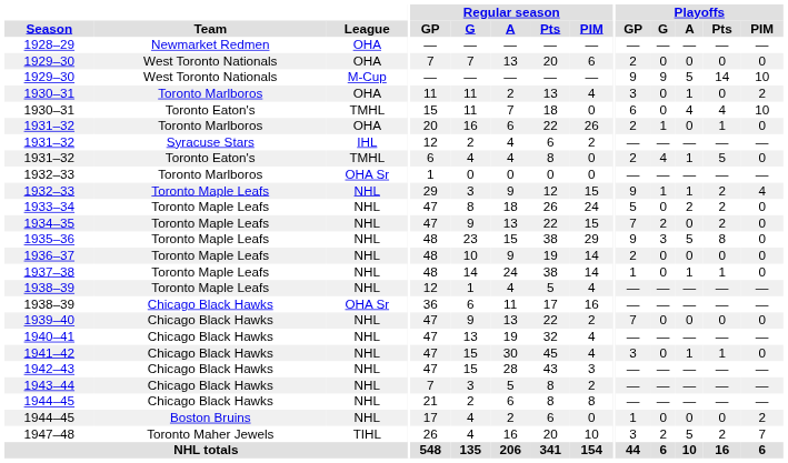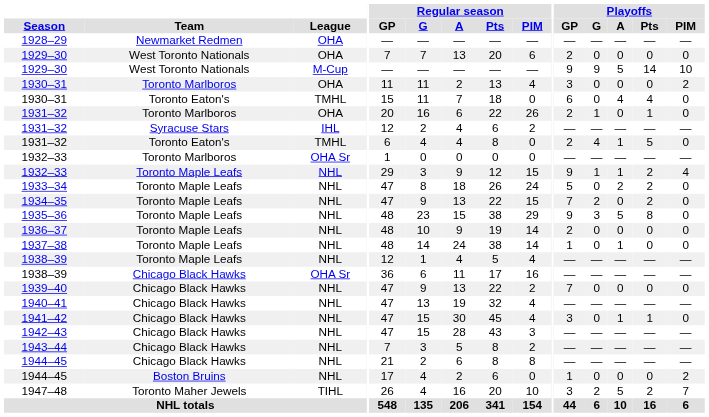 <table border="0" cellpadding="1" cellspacing="0" style="text-align:center; width:60em">
 <tr bgcolor="#e0e0e0">
 <th colspan="3" bgcolor="#ffffff"></th>
 <th rowspan="100" bgcolor="#ffffff"></th>
 <th colspan="5"><a href='#'>Regular season</a></th>
 <th rowspan="100" bgcolor="#ffffff"></th>
 <th colspan="5"><a href='#'>Playoffs</a></th>
 </tr>
 <tr bgcolor="#e0e0e0">
 <th><a href='#'>Season</a></th>
 <th>Team</th>
 <th>League</th>
 <th>GP</th>
 <th><a href='#'>G</a></th>
 <th><a href='#'>A</a></th>
 <th><a href='#'>Pts</a></th>
 <th><a href='#'>PIM</a></th>
 <th>GP</th>
 <th>G</th>
 <th>A</th>
 <th>Pts</th>
 <th>PIM</th>
 </tr>
 <tr>
 <td><a href='#'>1928–29</a></td>
 <td><a href='#'>Newmarket Redmen</a></td>
 <td><a href='#'>OHA</a></td>
 <td>—</td>
 <td>—</td>
 <td>—</td>
 <td>—</td>
 <td>—</td>
 <td>—</td>
 <td>—</td>
 <td>—</td>
 <td>—</td>
 <td>—</td>
 </tr>
 <tr bgcolor="#f0f0f0">
 <td><a href='#'>1929–30</a></td>
 <td>West Toronto Nationals</td>
 <td>OHA</td>
 <td>7</td>
 <td>7</td>
 <td>13</td>
 <td>20</td>
 <td>6</td>
 <td>2</td>
 <td>0</td>
 <td>0</td>
 <td>0</td>
 <td>0</td>
 </tr>
 <tr>
 <td><a href='#'>1929–30</a></td>
 <td>West Toronto Nationals</td>
 <td><a href='#'>M-Cup</a></td>
 <td>—</td>
 <td>—</td>
 <td>—</td>
 <td>—</td>
 <td>—</td>
 <td>9</td>
 <td>9</td>
 <td>5</td>
 <td>14</td>
 <td>10</td>
 </tr>
 <tr bgcolor="#f0f0f0">
 <td><a href='#'>1930–31</a></td>
 <td><a href='#'>Toronto Marlboros</a></td>
 <td>OHA</td>
 <td>11</td>
 <td>11</td>
 <td>2</td>
 <td>13</td>
 <td>4</td>
 <td>3</td>
 <td>0</td>
-<td>1</td>
+<td>0</td>
 <td>0</td>
 <td>2</td>
 </tr>
 <tr>
 <td>1930–31</td>
 <td>Toronto Eaton's</td>
 <td>TMHL</td>
 <td>15</td>
 <td>11</td>
 <td>7</td>
 <td>18</td>
 <td>0</td>
 <td>6</td>
 <td>0</td>
 <td>4</td>
 <td>4</td>
-<td>10</td>
+<td>0</td>
 </tr>
 <tr bgcolor="#f0f0f0">
 <td><a href='#'>1931–32</a></td>
 <td>Toronto Marlboros</td>
 <td>OHA</td>
 <td>20</td>
 <td>16</td>
 <td>6</td>
 <td>22</td>
 <td>26</td>
 <td>2</td>
 <td>1</td>
 <td>0</td>
 <td>1</td>
 <td>0</td>
 </tr>
 <tr>
 <td><a href='#'>1931–32</a></td>
 <td><a href='#'>Syracuse Stars</a></td>
 <td><a href='#'>IHL</a></td>
 <td>12</td>
 <td>2</td>
 <td>4</td>
 <td>6</td>
 <td>2</td>
 <td>—</td>
 <td>—</td>
 <td>—</td>
 <td>—</td>
 <td>—</td>
 </tr>
 <tr bgcolor="#f0f0f0">
 <td>1931–32</td>
 <td>Toronto Eaton's</td>
 <td>TMHL</td>
 <td>6</td>
 <td>4</td>
 <td>4</td>
 <td>8</td>
 <td>0</td>
 <td>2</td>
 <td>4</td>
 <td>1</td>
 <td>5</td>
 <td>0</td>
 </tr>
 <tr>
 <td>1932–33</td>
 <td>Toronto Marlboros</td>
 <td><a href='#'>OHA Sr</a></td>
 <td>1</td>
 <td>0</td>
 <td>0</td>
 <td>0</td>
 <td>0</td>
 <td>—</td>
 <td>—</td>
 <td>—</td>
 <td>—</td>
 <td>—</td>
 </tr>
 <tr bgcolor="#f0f0f0">
 <td><a href='#'>1932–33</a></td>
 <td><a href='#'>Toronto Maple Leafs</a></td>
 <td><a href='#'>NHL</a></td>
 <td>29</td>
 <td>3</td>
 <td>9</td>
 <td>12</td>
 <td>15</td>
 <td>9</td>
 <td>1</td>
 <td>1</td>
 <td>2</td>
 <td>4</td>
 </tr>
 <tr>
 <td><a href='#'>1933–34</a></td>
 <td>Toronto Maple Leafs</td>
 <td>NHL</td>
 <td>47</td>
 <td>8</td>
 <td>18</td>
 <td>26</td>
 <td>24</td>
 <td>5</td>
 <td>0</td>
 <td>2</td>
 <td>2</td>
 <td>0</td>
 </tr>
 <tr bgcolor="#f0f0f0">
 <td><a href='#'>1934–35</a></td>
 <td>Toronto Maple Leafs</td>
 <td>NHL</td>
 <td>47</td>
 <td>9</td>
 <td>13</td>
 <td>22</td>
 <td>15</td>
 <td>7</td>
 <td>2</td>
 <td>0</td>
 <td>2</td>
 <td>0</td>
 </tr>
 <tr>
 <td><a href='#'>1935–36</a></td>
 <td>Toronto Maple Leafs</td>
 <td>NHL</td>
 <td>48</td>
 <td>23</td>
 <td>15</td>
 <td>38</td>
 <td>29</td>
 <td>9</td>
 <td>3</td>
 <td>5</td>
 <td>8</td>
 <td>0</td>
 </tr>
 <tr bgcolor="#f0f0f0">
 <td><a href='#'>1936–37</a></td>
 <td>Toronto Maple Leafs</td>
 <td>NHL</td>
 <td>48</td>
 <td>10</td>
 <td>9</td>
 <td>19</td>
 <td>14</td>
 <td>2</td>
 <td>0</td>
 <td>0</td>
 <td>0</td>
 <td>0</td>
 </tr>
 <tr>
 <td><a href='#'>1937–38</a></td>
 <td>Toronto Maple Leafs</td>
 <td>NHL</td>
 <td>48</td>
 <td>14</td>
 <td>24</td>
 <td>38</td>
 <td>14</td>
 <td>1</td>
 <td>0</td>
 <td>1</td>
-<td>1</td>
+<td>0</td>
 <td>0</td>
 </tr>
 <tr bgcolor="#f0f0f0">
 <td><a href='#'>1938–39</a></td>
 <td>Toronto Maple Leafs</td>
 <td>NHL</td>
 <td>12</td>
 <td>1</td>
 <td>4</td>
 <td>5</td>
 <td>4</td>
 <td>—</td>
 <td>—</td>
 <td>—</td>
 <td>—</td>
 <td>—</td>
 </tr>
 <tr>
 <td>1938–39</td>
 <td><a href='#'>Chicago Black Hawks</a></td>
 <td><a href='#'>OHA Sr</a></td>
 <td>36</td>
 <td>6</td>
 <td>11</td>
 <td>17</td>
 <td>16</td>
 <td>—</td>
 <td>—</td>
 <td>—</td>
 <td>—</td>
 <td>—</td>
 </tr>
 <tr bgcolor="#f0f0f0">
 <td><a href='#'>1939–40</a></td>
 <td>Chicago Black Hawks</td>
 <td>NHL</td>
 <td>47</td>
 <td>9</td>
 <td>13</td>
 <td>22</td>
 <td>2</td>
 <td>7</td>
 <td>0</td>
 <td>0</td>
 <td>0</td>
 <td>0</td>
 </tr>
 <tr>
 <td><a href='#'>1940–41</a></td>
 <td>Chicago Black Hawks</td>
 <td>NHL</td>
 <td>47</td>
 <td>13</td>
 <td>19</td>
 <td>32</td>
 <td>4</td>
 <td>—</td>
 <td>—</td>
 <td>—</td>
 <td>—</td>
 <td>—</td>
 </tr>
 <tr bgcolor="#f0f0f0">
 <td><a href='#'>1941–42</a></td>
 <td>Chicago Black Hawks</td>
 <td>NHL</td>
 <td>47</td>
 <td>15</td>
 <td>30</td>
 <td>45</td>
 <td>4</td>
 <td>3</td>
 <td>0</td>
 <td>1</td>
 <td>1</td>
 <td>0</td>
 </tr>
 <tr>
 <td><a href='#'>1942–43</a></td>
 <td>Chicago Black Hawks</td>
 <td>NHL</td>
 <td>47</td>
 <td>15</td>
 <td>28</td>
 <td>43</td>
 <td>3</td>
 <td>—</td>
 <td>—</td>
 <td>—</td>
 <td>—</td>
 <td>—</td>
 </tr>
 <tr bgcolor="#f0f0f0">
 <td><a href='#'>1943–44</a></td>
 <td>Chicago Black Hawks</td>
 <td>NHL</td>
 <td>7</td>
 <td>3</td>
 <td>5</td>
 <td>8</td>
 <td>2</td>
 <td>—</td>
 <td>—</td>
 <td>—</td>
 <td>—</td>
 <td>—</td>
 </tr>
 <tr>
 <td><a href='#'>1944–45</a></td>
 <td>Chicago Black Hawks</td>
 <td>NHL</td>
 <td>21</td>
 <td>2</td>
 <td>6</td>
 <td>8</td>
 <td>8</td>
 <td>—</td>
 <td>—</td>
 <td>—</td>
 <td>—</td>
 <td>—</td>
 </tr>
 <tr bgcolor="#f0f0f0">
 <td>1944–45</td>
 <td><a href='#'>Boston Bruins</a></td>
 <td>NHL</td>
 <td>17</td>
 <td>4</td>
 <td>2</td>
 <td>6</td>
 <td>0</td>
 <td>1</td>
 <td>0</td>
 <td>0</td>
 <td>0</td>
 <td>2</td>
 </tr>
 <tr>
 <td>1947–48</td>
 <td>Toronto Maher Jewels</td>
 <td>TIHL</td>
 <td>26</td>
 <td>4</td>
 <td>16</td>
 <td>20</td>
 <td>10</td>
 <td>3</td>
 <td>2</td>
 <td>5</td>
 <td>2</td>
 <td>7</td>
 </tr>
 <tr bgcolor="#e0e0e0">
 <th colspan="3">NHL totals</th>
 <th>548</th>
 <th>135</th>
 <th>206</th>
 <th>341</th>
 <th>154</th>
 <th>44</th>
 <th>6</th>
 <th>10</th>
 <th>16</th>
 <th>6</th>
 </tr>
 </table>
